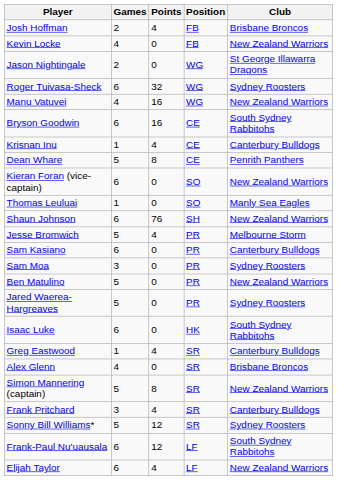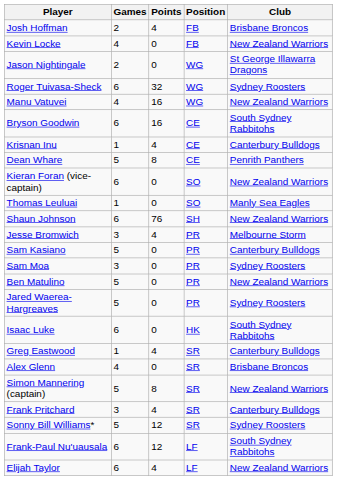 <table class="wikitable" style="width:60%;text-align:left">
 <tr bgcolor=#FFFFFF>
 <th !width=22%>Player</th>
 <th width=8%>Games</th>
 <th width=8%>Points</th>
 <th width=8%>Position</th>
 <th width=32%>Club</th>
 </tr>
 <tr>
 <td><a href='#'>Josh Hoffman</a></td>
 <td>2</td>
 <td>4</td>
 <td><a href='#'>FB</a></td>
 <td> <a href='#'>Brisbane Broncos</a></td>
 </tr>
 <tr>
 <td><a href='#'>Kevin Locke</a></td>
 <td>4</td>
 <td>0</td>
 <td><a href='#'>FB</a></td>
 <td> <a href='#'>New Zealand Warriors</a></td>
 </tr>
 <tr>
 <td><a href='#'>Jason Nightingale</a></td>
 <td>2</td>
 <td>0</td>
 <td><a href='#'>WG</a></td>
 <td> <a href='#'>St George Illawarra Dragons</a></td>
 </tr>
 <tr>
 <td><a href='#'>Roger Tuivasa-Sheck</a></td>
 <td>6</td>
 <td>32</td>
 <td><a href='#'>WG</a></td>
 <td> <a href='#'>Sydney Roosters</a></td>
 </tr>
 <tr>
 <td><a href='#'>Manu Vatuvei</a></td>
 <td>4</td>
 <td>16</td>
 <td><a href='#'>WG</a></td>
 <td> <a href='#'>New Zealand Warriors</a></td>
 </tr>
 <tr>
 <td><a href='#'>Bryson Goodwin</a></td>
 <td>6</td>
 <td>16</td>
 <td><a href='#'>CE</a></td>
 <td> <a href='#'>South Sydney Rabbitohs</a></td>
 </tr>
 <tr>
 <td><a href='#'>Krisnan Inu</a></td>
 <td>1</td>
 <td>4</td>
 <td><a href='#'>CE</a></td>
 <td> <a href='#'>Canterbury Bulldogs</a></td>
 </tr>
 <tr>
 <td><a href='#'>Dean Whare</a></td>
 <td>5</td>
 <td>8</td>
 <td><a href='#'>CE</a></td>
 <td> <a href='#'>Penrith Panthers</a></td>
 </tr>
 <tr>
 <td><a href='#'>Kieran Foran</a> (vice-captain)</td>
 <td>6</td>
 <td>0</td>
 <td><a href='#'>SO</a></td>
 <td> <a href='#'>New Zealand Warriors</a></td>
 </tr>
 <tr>
 <td><a href='#'>Thomas Leuluai</a></td>
 <td>1</td>
 <td>0</td>
 <td><a href='#'>SO</a></td>
 <td> <a href='#'>Manly Sea Eagles</a></td>
 </tr>
 <tr>
 <td><a href='#'>Shaun Johnson</a></td>
 <td>6</td>
 <td>76</td>
 <td><a href='#'>SH</a></td>
 <td> <a href='#'>New Zealand Warriors</a></td>
 </tr>
 <tr>
 <td><a href='#'>Jesse Bromwich</a></td>
-<td>5</td>
+<td>3</td>
 <td>4</td>
 <td><a href='#'>PR</a></td>
 <td> <a href='#'>Melbourne Storm</a></td>
 </tr>
 <tr>
 <td><a href='#'>Sam Kasiano</a></td>
-<td>6</td>
+<td>5</td>
 <td>0</td>
 <td><a href='#'>PR</a></td>
 <td> <a href='#'>Canterbury Bulldogs</a></td>
 </tr>
 <tr>
 <td><a href='#'>Sam Moa</a></td>
 <td>3</td>
 <td>0</td>
 <td><a href='#'>PR</a></td>
 <td> <a href='#'>Sydney Roosters</a></td>
 </tr>
 <tr>
 <td><a href='#'>Ben Matulino</a></td>
 <td>5</td>
 <td>0</td>
 <td><a href='#'>PR</a></td>
 <td> <a href='#'>New Zealand Warriors</a></td>
 </tr>
 <tr>
 <td><a href='#'>Jared Waerea-Hargreaves</a></td>
 <td>5</td>
 <td>0</td>
 <td><a href='#'>PR</a></td>
 <td> <a href='#'>Sydney Roosters</a></td>
 </tr>
 <tr>
 <td><a href='#'>Isaac Luke</a></td>
 <td>6</td>
 <td>0</td>
 <td><a href='#'>HK</a></td>
 <td> <a href='#'>South Sydney Rabbitohs</a></td>
 </tr>
 <tr>
 <td><a href='#'>Greg Eastwood</a></td>
 <td>1</td>
 <td>4</td>
 <td><a href='#'>SR</a></td>
 <td> <a href='#'>Canterbury Bulldogs</a></td>
 </tr>
 <tr>
 <td><a href='#'>Alex Glenn</a></td>
 <td>4</td>
 <td>0</td>
 <td><a href='#'>SR</a></td>
 <td> <a href='#'>Brisbane Broncos</a></td>
 </tr>
 <tr>
 <td><a href='#'>Simon Mannering</a> (captain)</td>
 <td>5</td>
 <td>8</td>
 <td><a href='#'>SR</a></td>
 <td> <a href='#'>New Zealand Warriors</a></td>
 </tr>
 <tr>
 <td><a href='#'>Frank Pritchard</a></td>
 <td>3</td>
 <td>4</td>
 <td><a href='#'>SR</a></td>
 <td> <a href='#'>Canterbury Bulldogs</a></td>
 </tr>
 <tr>
 <td><a href='#'>Sonny Bill Williams</a>*</td>
 <td>5</td>
 <td>12</td>
 <td><a href='#'>SR</a></td>
 <td> <a href='#'>Sydney Roosters</a></td>
 </tr>
 <tr>
 <td><a href='#'>Frank-Paul Nu'uausala</a></td>
 <td>6</td>
 <td>12</td>
 <td><a href='#'>LF</a></td>
 <td> <a href='#'>South Sydney Rabbitohs</a></td>
 </tr>
 <tr>
 <td><a href='#'>Elijah Taylor</a></td>
 <td>6</td>
 <td>4</td>
 <td><a href='#'>LF</a></td>
 <td> <a href='#'>New Zealand Warriors</a></td>
 </tr>
 </table>
